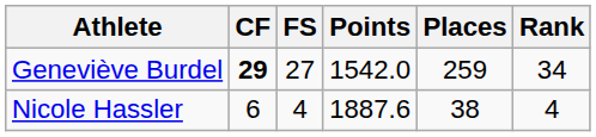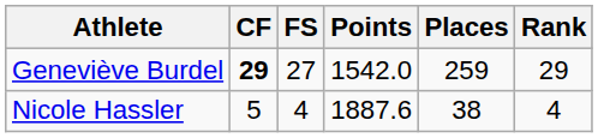 <table class="wikitable" border="1" style="font-size:90%">
 <tr>
 <th>Athlete</th>
 <th>CF</th>
 <th>FS</th>
 <th>Points</th>
 <th>Places</th>
 <th>Rank</th>
 </tr>
 <tr align=center>
 <td align=left><a href='#'>Geneviève Burdel</a></td>
 <td><strong>29</strong></td>
 <td>27</td>
 <td>1542.0</td>
 <td>259</td>
-<td>34</td>
+<td>29</td>
 </tr>
 <tr align=center>
 <td align=left><a href='#'>Nicole Hassler</a></td>
-<td>6</td>
+<td>5</td>
 <td>4</td>
 <td>1887.6</td>
 <td>38</td>
 <td>4</td>
 </tr>
 </table>
